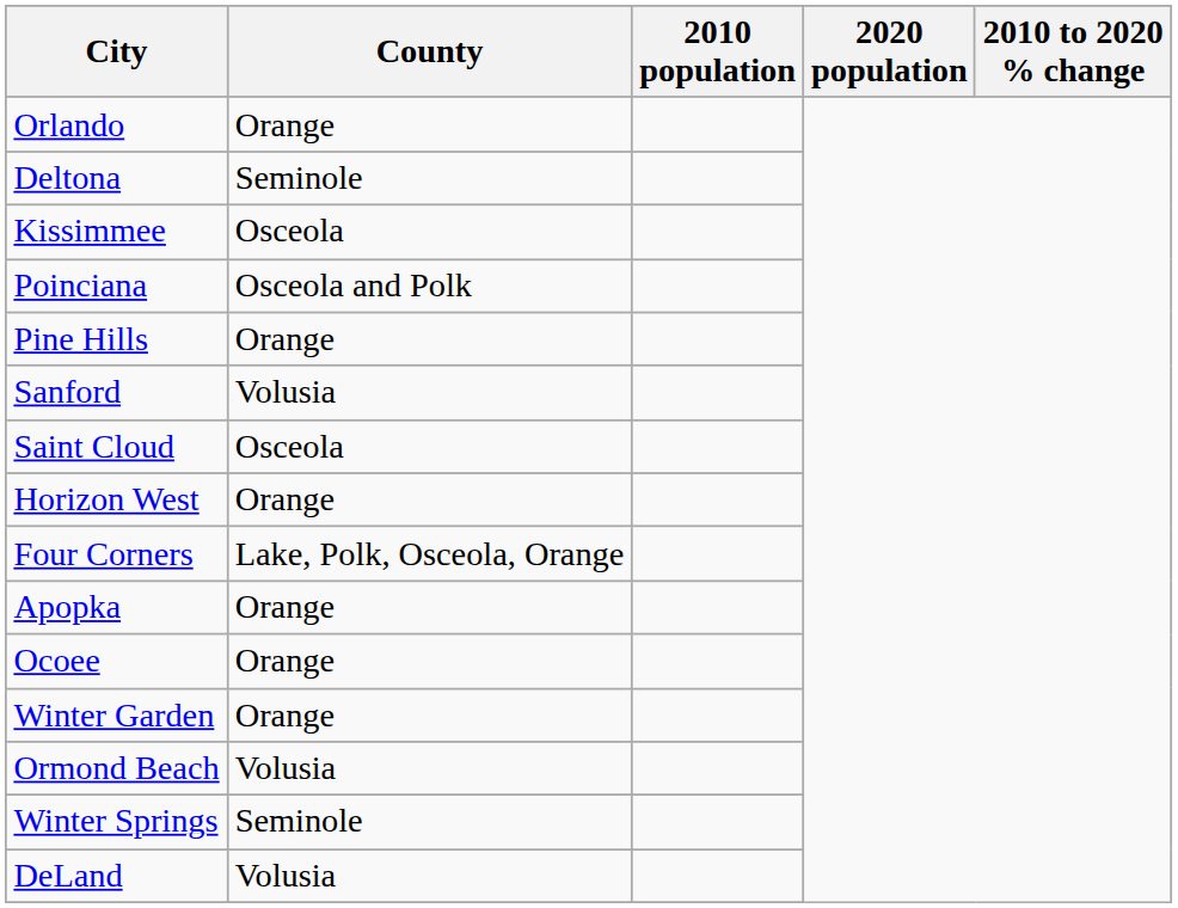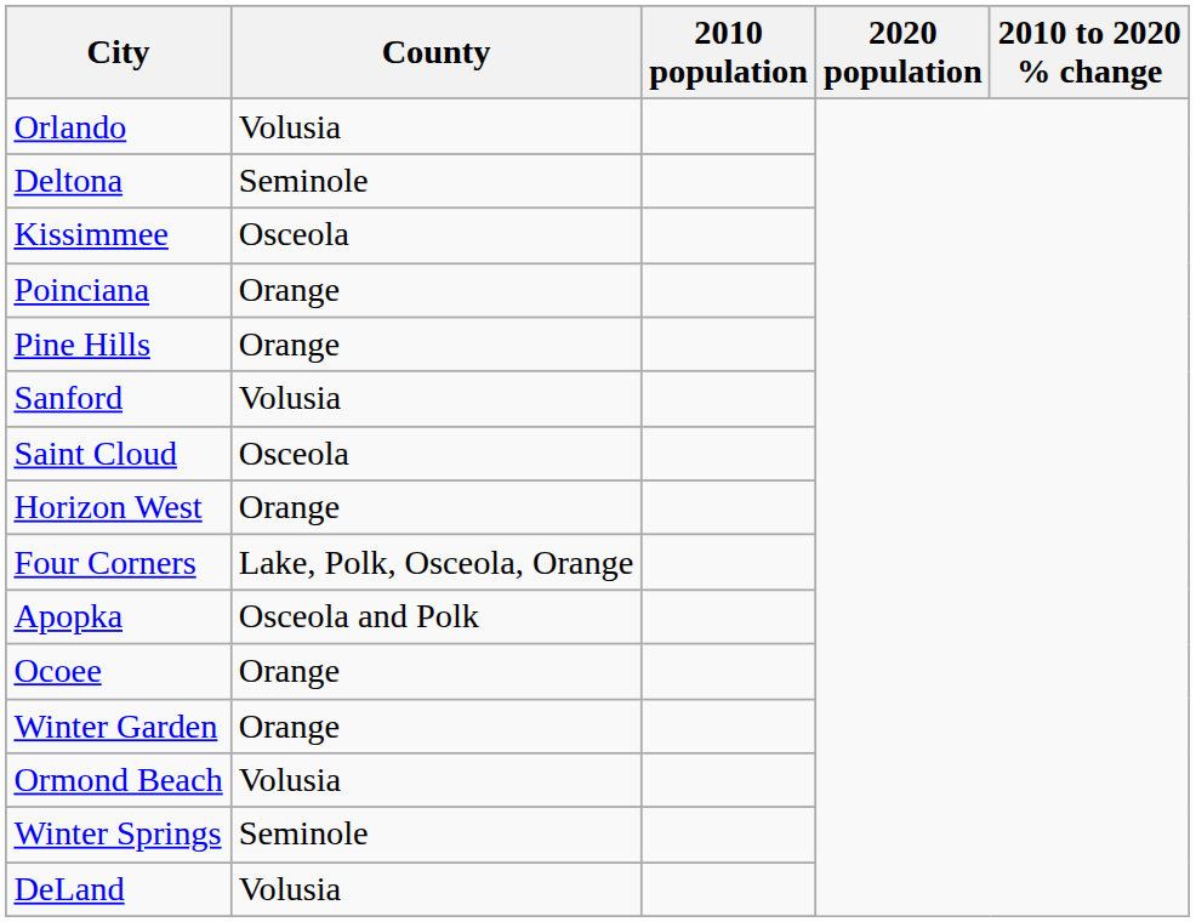 <table class="wikitable sortable">
 <tr>
 <th>City</th>
 <th>County</th>
 <th>2010<br>population</th>
 <th>2020<br>population</th>
 <th>2010 to 2020<br>% change</th>
 </tr>
 <tr>
 <td><a href='#'>Orlando</a></td>
-<td>Orange</td>
+<td>Volusia</td>
 <td></td>
 </tr>
 <tr>
 <td><a href='#'>Deltona</a></td>
 <td>Seminole</td>
 <td></td>
 </tr>
 <tr>
 <td><a href='#'>Kissimmee</a></td>
 <td>Osceola</td>
 <td></td>
 </tr>
 <tr>
 <td><a href='#'>Poinciana</a></td>
-<td>Osceola and Polk</td>
+<td>Orange</td>
 <td></td>
 </tr>
 <tr>
 <td><a href='#'>Pine Hills</a></td>
 <td>Orange</td>
 <td></td>
 </tr>
 <tr>
 <td><a href='#'>Sanford</a></td>
 <td>Volusia</td>
 <td></td>
 </tr>
 <tr>
 <td><a href='#'>Saint Cloud</a></td>
 <td>Osceola</td>
 <td></td>
 </tr>
 <tr>
 <td><a href='#'>Horizon West</a></td>
 <td>Orange</td>
 <td></td>
 </tr>
 <tr>
 <td><a href='#'>Four Corners</a></td>
 <td>Lake, Polk, Osceola, Orange</td>
 <td></td>
 </tr>
 <tr>
 <td><a href='#'>Apopka</a></td>
-<td>Orange</td>
+<td>Osceola and Polk</td>
 <td></td>
 </tr>
 <tr>
 <td><a href='#'>Ocoee</a></td>
 <td>Orange</td>
 <td></td>
 </tr>
 <tr>
 <td><a href='#'>Winter Garden</a></td>
 <td>Orange</td>
 <td></td>
 </tr>
 <tr>
 <td><a href='#'>Ormond Beach</a></td>
 <td>Volusia</td>
 <td></td>
 </tr>
 <tr>
 <td><a href='#'>Winter Springs</a></td>
 <td>Seminole</td>
 <td></td>
 </tr>
 <tr>
 <td><a href='#'>DeLand</a></td>
 <td>Volusia</td>
 <td></td>
 </tr>
 <tr>
 </tr>
 </table>
